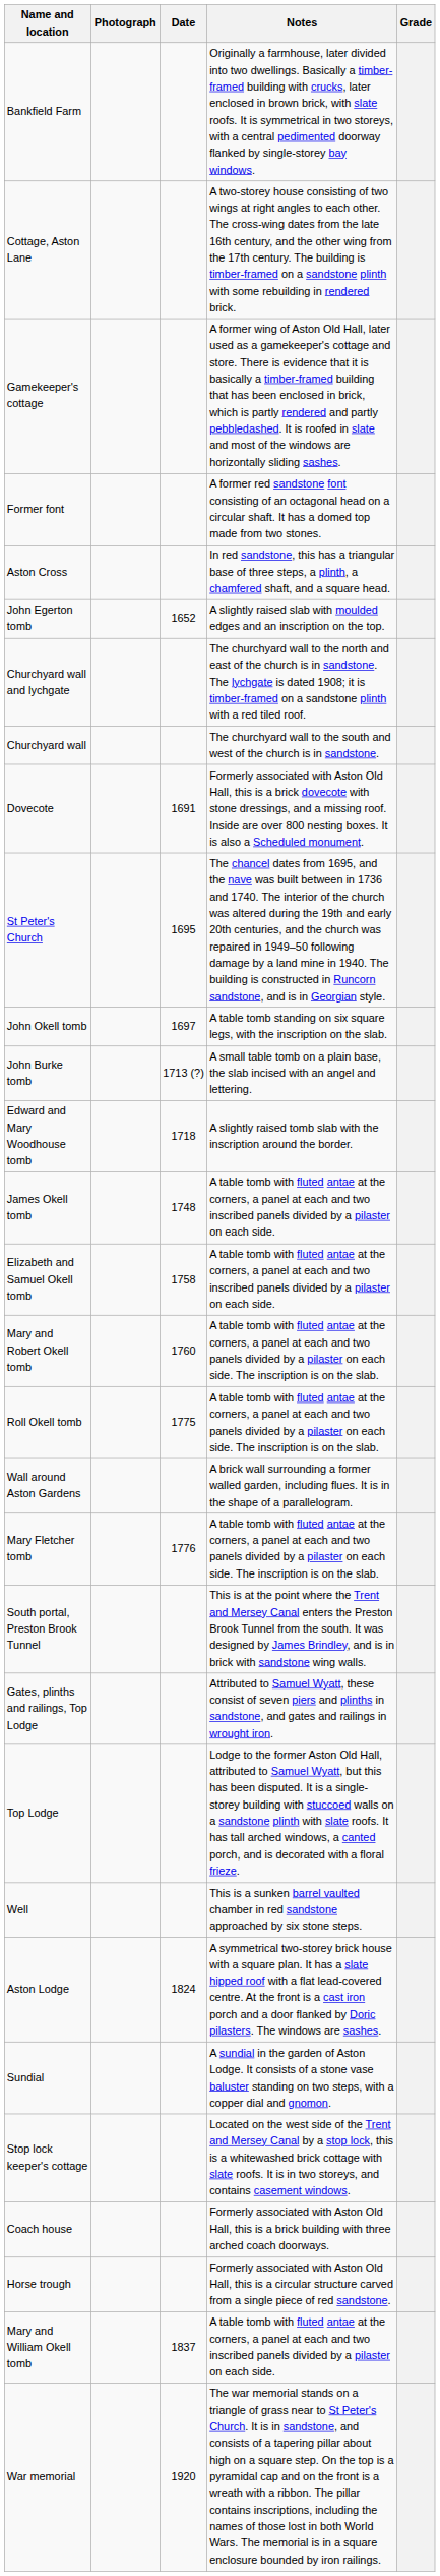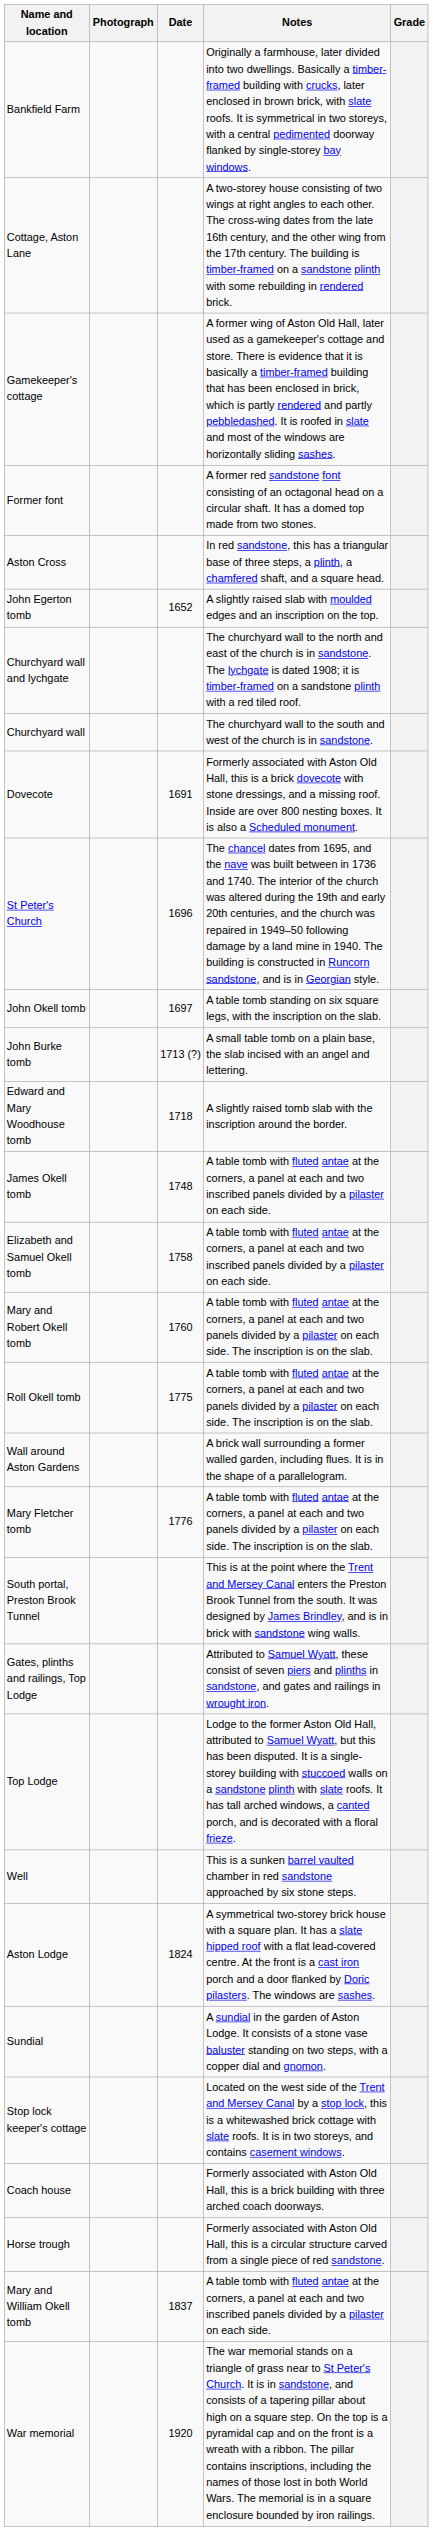 <table class="wikitable sortable plainrowheaders" style="width:100%;border:0px;text-align:left;line-height:150%;">
 <tr>
 <th scope="col"  style="width:150px">Name and location</th>
 <th scope="col"  style="width:100px" class="unsortable">Photograph</th>
 <th scope="col"  style="width:120px">Date</th>
 <th scope="col"  style="width:650px" class="unsortable">Notes</th>
 <th scope="col"  style="width:50px">Grade</th>
 </tr>
 <tr>
 <td>Bankfield Farm<br><small></small></td>
 <td></td>
 <td align="center"></td>
 <td>Originally a farmhouse, later divided into two dwellings.  Basically a <a href='#'>timber-framed</a> building with <a href='#'>crucks</a>, later enclosed in brown brick, with <a href='#'>slate</a> roofs.  It is symmetrical in two storeys, with a central <a href='#'>pedimented</a> doorway flanked by single-storey <a href='#'>bay windows</a>.</td>
 <th></th>
 </tr>
 <tr>
 <td>Cottage, Aston Lane<br><small></small></td>
 <td></td>
 <td align="center"></td>
 <td>A two-storey house consisting of two wings at right angles to each other.  The cross-wing dates from the late 16th century, and the other wing from the 17th century.  The building is <a href='#'>timber-framed</a> on a <a href='#'>sandstone</a> <a href='#'>plinth</a> with some rebuilding in <a href='#'>rendered</a> brick.</td>
 <th></th>
 </tr>
 <tr>
 <td>Gamekeeper's cottage<br><small></small></td>
 <td></td>
 <td align="center"></td>
 <td>A former wing of Aston Old Hall, later used as a gamekeeper's cottage and store.  There is evidence that it is basically a <a href='#'>timber-framed</a> building that has been enclosed in brick, which is partly <a href='#'>rendered</a> and partly <a href='#'>pebbledashed</a>.  It is roofed in <a href='#'>slate</a> and most of the windows are horizontally sliding <a href='#'>sashes</a>.</td>
 <th></th>
 </tr>
 <tr>
 <td>Former font<br><small></small></td>
 <td></td>
 <td align="center"></td>
 <td>A former red <a href='#'>sandstone</a> <a href='#'>font</a> consisting of an octagonal head on a circular shaft.  It has a domed top made from two stones.</td>
 <th></th>
 </tr>
 <tr>
 <td>Aston Cross<br><small></small></td>
 <td></td>
 <td align="center"></td>
 <td>In red <a href='#'>sandstone</a>, this has a triangular base of three steps, a <a href='#'>plinth</a>, a <a href='#'>chamfered</a> shaft, and a square head.</td>
 <th></th>
 </tr>
 <tr>
 <td>John Egerton tomb<br><small></small></td>
 <td></td>
 <td align="center">1652</td>
 <td>A slightly raised slab with <a href='#'>moulded</a> edges and an inscription on the top.</td>
 <th></th>
 </tr>
 <tr>
 <td>Churchyard wall and lychgate<br><small></small></td>
 <td></td>
 <td align="center"></td>
 <td>The churchyard wall to the north and east of the church is in <a href='#'>sandstone</a>.  The <a href='#'>lychgate</a> is dated 1908; it is <a href='#'>timber-framed</a> on a sandstone <a href='#'>plinth</a> with a red tiled roof.</td>
 <th></th>
 </tr>
 <tr>
 <td>Churchyard wall<br><small></small></td>
 <td></td>
 <td align="center"></td>
 <td>The churchyard wall to the south and west of the church is in <a href='#'>sandstone</a>.</td>
 <th></th>
 </tr>
 <tr>
 <td>Dovecote<br><small></small></td>
 <td></td>
 <td align="center">1691</td>
 <td>Formerly associated with Aston Old Hall, this is a brick <a href='#'>dovecote</a> with stone dressings, and a missing roof.  Inside are over 800 nesting boxes.  It is also a <a href='#'>Scheduled monument</a>.</td>
 <th></th>
 </tr>
 <tr>
 <td><a href='#'>St Peter's Church</a><br><small></small></td>
 <td></td>
-<td align="center">1695</td>
+<td align="center">1696</td>
 <td>The <a href='#'>chancel</a> dates from 1695, and the <a href='#'>nave</a> was built between in 1736 and 1740.  The interior of the church was altered during the 19th and early 20th centuries, and the church was repaired in 1949–50 following damage by a land mine in 1940.  The building is constructed in <a href='#'>Runcorn</a> <a href='#'>sandstone</a>, and is in <a href='#'>Georgian</a> style.</td>
 <th></th>
 </tr>
 <tr>
 <td>John Okell tomb<br><small></small></td>
 <td></td>
 <td align="center">1697</td>
 <td>A table tomb standing on six square legs, with the inscription on the slab.</td>
 <th></th>
 </tr>
 <tr>
 <td>John Burke tomb<br><small></small></td>
 <td></td>
 <td align="center">1713 (?)</td>
 <td>A small table tomb on a plain base, the slab incised with an angel and lettering.</td>
 <th></th>
 </tr>
 <tr>
 <td>Edward and Mary Woodhouse tomb<br><small></small></td>
 <td></td>
 <td align="center">1718</td>
 <td>A slightly raised tomb slab with the inscription around the border.</td>
 <th></th>
 </tr>
 <tr>
 <td>James Okell tomb<br><small></small></td>
 <td></td>
 <td align="center">1748</td>
 <td>A table tomb with <a href='#'>fluted</a> <a href='#'>antae</a> at the corners, a panel at each and two inscribed panels divided by a <a href='#'>pilaster</a> on each side.</td>
 <th></th>
 </tr>
 <tr>
 <td>Elizabeth and Samuel Okell tomb<br><small></small></td>
 <td></td>
 <td align="center">1758</td>
 <td>A table tomb with <a href='#'>fluted</a> <a href='#'>antae</a> at the corners, a panel at each and two inscribed panels divided by a <a href='#'>pilaster</a> on each side.</td>
 <th></th>
 </tr>
 <tr>
 <td>Mary and Robert Okell tomb<br><small></small></td>
 <td></td>
 <td align="center">1760</td>
 <td>A table tomb with <a href='#'>fluted</a> <a href='#'>antae</a> at the corners, a panel at each and two panels divided by a <a href='#'>pilaster</a> on each side.  The inscription is on the slab.</td>
 <th></th>
 </tr>
 <tr>
 <td>Roll Okell tomb<br><small></small></td>
 <td></td>
 <td align="center">1775</td>
 <td>A table tomb with <a href='#'>fluted</a> <a href='#'>antae</a> at the corners, a panel at each and two panels divided by a <a href='#'>pilaster</a> on each side.  The inscription is on the slab.</td>
 <th></th>
 </tr>
 <tr>
 <td>Wall around Aston Gardens<br><small></small></td>
 <td></td>
 <td align="center"></td>
 <td>A brick wall surrounding a former walled garden, including flues.  It is in the shape of a parallelogram.</td>
 <th></th>
 </tr>
 <tr>
 <td>Mary Fletcher tomb<br><small></small></td>
 <td></td>
 <td align="center">1776</td>
 <td>A table tomb with <a href='#'>fluted</a> <a href='#'>antae</a> at the corners, a panel at each and two panels divided by a <a href='#'>pilaster</a> on each side.  The inscription is on the slab.</td>
 <th></th>
 </tr>
 <tr>
 <td>South portal,<br>Preston Brook Tunnel<br><small></small></td>
 <td></td>
 <td align="center"></td>
 <td>This is at the point where the <a href='#'>Trent and Mersey Canal</a> enters the Preston Brook Tunnel from the south.  It was designed by <a href='#'>James Brindley</a>, and is in brick with <a href='#'>sandstone</a> wing walls.</td>
 <th></th>
 </tr>
 <tr>
 <td>Gates, plinths and railings, Top Lodge<br><small></small></td>
 <td></td>
 <td align="center"></td>
 <td>Attributed to <a href='#'>Samuel Wyatt</a>, these consist of seven <a href='#'>piers</a> and <a href='#'>plinths</a> in <a href='#'>sandstone</a>, and gates and railings in <a href='#'>wrought iron</a>.</td>
 <th></th>
 </tr>
 <tr>
 <td>Top Lodge<br><small></small></td>
 <td></td>
 <td align="center"></td>
 <td>Lodge to the former Aston Old Hall, attributed to <a href='#'>Samuel Wyatt</a>, but this has been disputed.  It is a single-storey building with <a href='#'>stuccoed</a> walls on a <a href='#'>sandstone</a> <a href='#'>plinth</a> with <a href='#'>slate</a> roofs.  It has tall arched windows, a <a href='#'>canted</a> porch, and is decorated with a floral <a href='#'>frieze</a>.</td>
 <th></th>
 </tr>
 <tr>
 <td>Well<br><small></small></td>
 <td></td>
 <td align="center"></td>
 <td>This is a sunken <a href='#'>barrel vaulted</a> chamber in red <a href='#'>sandstone</a> approached by six stone steps.</td>
 <th></th>
 </tr>
 <tr>
 <td>Aston Lodge<br><small></small></td>
 <td></td>
 <td align="center">1824</td>
 <td>A symmetrical two-storey brick house with a square plan.  It has a <a href='#'>slate</a> <a href='#'>hipped roof</a> with a flat lead-covered centre.  At the front is a <a href='#'>cast iron</a> porch and a door flanked by <a href='#'>Doric</a> <a href='#'>pilasters</a>.  The windows are <a href='#'>sashes</a>.</td>
 <th></th>
 </tr>
 <tr>
 <td>Sundial<br><small></small></td>
 <td></td>
 <td align="center"></td>
 <td>A <a href='#'>sundial</a> in the garden of Aston Lodge.  It consists of a stone vase <a href='#'>baluster</a> standing on two steps, with a copper dial and <a href='#'>gnomon</a>.</td>
 <th></th>
 </tr>
 <tr>
 <td>Stop lock keeper's cottage<br><small></small></td>
 <td></td>
 <td align="center"></td>
 <td>Located on the west side of the <a href='#'>Trent and Mersey Canal</a> by a <a href='#'>stop lock</a>, this is a whitewashed brick cottage with <a href='#'>slate</a> roofs.  It is in two storeys, and contains <a href='#'>casement windows</a>.</td>
 <th></th>
 </tr>
 <tr>
 <td>Coach house<br><small></small></td>
 <td></td>
 <td align="center"></td>
 <td>Formerly associated with Aston Old Hall, this is a brick building with three arched coach doorways.</td>
 <th></th>
 </tr>
 <tr>
 <td>Horse trough<br><small></small></td>
 <td></td>
 <td align="center"></td>
 <td>Formerly associated with Aston Old Hall, this is a circular structure carved from a single piece of red <a href='#'>sandstone</a>.</td>
 <th></th>
 </tr>
 <tr>
 <td>Mary and William Okell tomb<br><small></small></td>
 <td></td>
 <td align="center">1837</td>
 <td>A table tomb with <a href='#'>fluted</a> <a href='#'>antae</a> at the corners, a panel at each and two inscribed panels divided by a <a href='#'>pilaster</a> on each side.</td>
 <th></th>
 </tr>
 <tr>
 <td>War memorial<br><small></small></td>
 <td></td>
 <td align="center">1920</td>
 <td>The war memorial stands on a triangle of grass near to <a href='#'>St Peter's Church</a>.  It is in <a href='#'>sandstone</a>, and consists of a tapering pillar about  high on a square step.  On the top is a pyramidal cap and on the front is a wreath with a ribbon.  The pillar contains inscriptions, including the names of those lost in both World Wars.  The memorial is in a square enclosure bounded by iron railings.</td>
 <th></th>
 </tr>
 <tr>
 </tr>
 </table>
